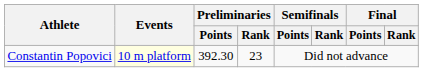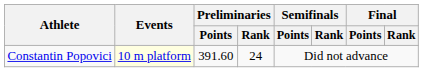 <table class=wikitable style="font-size:90%">
 <tr>
 <th rowspan="2">Athlete</th>
 <th rowspan="2">Events</th>
 <th colspan="2">Preliminaries</th>
 <th colspan="2">Semifinals</th>
 <th colspan="2">Final</th>
 </tr>
 <tr style="font-size:95%">
 <th>Points</th>
 <th>Rank</th>
 <th>Points</th>
 <th>Rank</th>
 <th>Points</th>
 <th>Rank</th>
 </tr>
 <tr align=center>
 <td align=left><a href='#'>Constantin Popovici</a></td>
 <td align=left style="background: lightyellow;"><a href='#'>10 m platform</a></td>
-<td>392.30</td>
-<td>23</td>
+<td>391.60</td>
+<td>24</td>
 <td colspan=4>Did not advance</td>
 </tr>
 </table>
